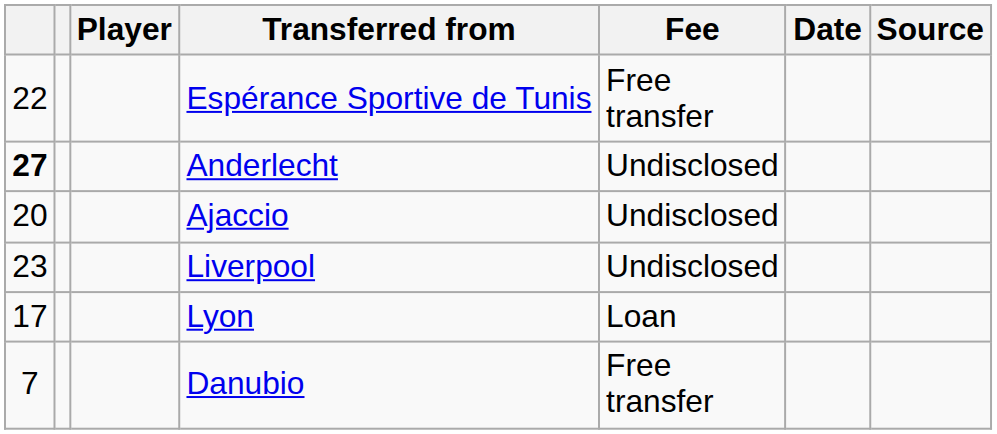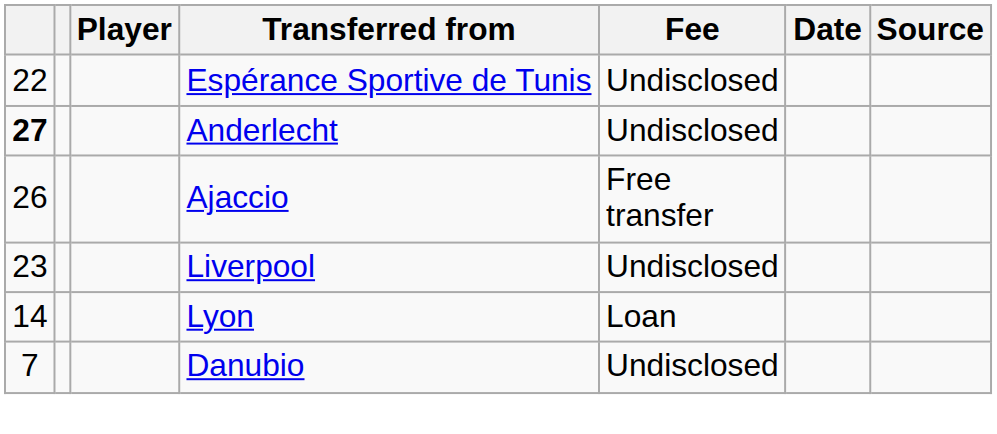 <table class="wikitable plainrowheaders sortable">
 <tr>
 <th></th>
 <th></th>
 <th scope=col>Player</th>
 <th>Transferred from</th>
 <th !scope=col; style="width: 65px;">Fee</th>
 <th scope=col>Date</th>
 <th scope=col>Source</th>
 </tr>
 <tr>
 <td align=center>22</td>
 <td align=center></td>
 <td></td>
 <td> <a href='#'>Espérance Sportive de Tunis</a></td>
-<td>Free transfer</td>
+<td>Undisclosed</td>
 <td></td>
 <td></td>
 </tr>
 <tr>
 <td align=center><strong>27</strong></td>
 <td align=center></td>
 <td></td>
 <td> <a href='#'>Anderlecht</a></td>
 <td>Undisclosed</td>
 <td></td>
 <td></td>
 </tr>
 <tr>
-<td align=center>20</td>
+<td align=center>26</td>
 <td align=center></td>
 <td></td>
 <td> <a href='#'>Ajaccio</a></td>
-<td>Undisclosed</td>
+<td>Free transfer</td>
 <td></td>
 <td></td>
 </tr>
 <tr>
 <td align=center>23</td>
 <td align=center></td>
 <td></td>
 <td> <a href='#'>Liverpool</a></td>
 <td>Undisclosed</td>
 <td></td>
 <td></td>
 </tr>
 <tr>
-<td align=center>17</td>
+<td align=center>14</td>
 <td align=center></td>
 <td></td>
 <td> <a href='#'>Lyon</a></td>
 <td>Loan</td>
 <td></td>
 <td></td>
 </tr>
 <tr>
 <td align=center>7</td>
 <td align=center></td>
 <td></td>
 <td> <a href='#'>Danubio</a></td>
-<td>Free transfer</td>
+<td>Undisclosed</td>
 <td></td>
 <td></td>
 </tr>
 </table>
